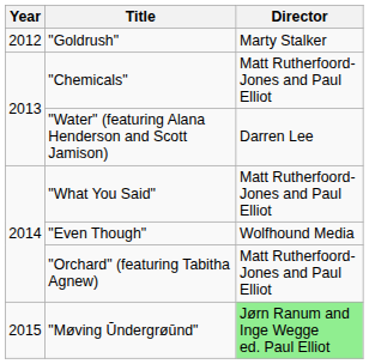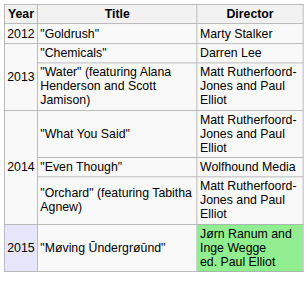 <table class="wikitable" border="1">
 <tr>
 <th>Year</th>
 <th width="200">Title</th>
 <th width="130">Director</th>
 </tr>
 <tr>
 <td>2012</td>
 <td>"Goldrush"</td>
 <td>Marty Stalker</td>
 </tr>
 <tr>
 <td rowspan="2">2013</td>
 <td>"Chemicals"</td>
-<td>Matt Rutherfoord-Jones and Paul Elliot</td>
+<td>Darren Lee</td>
 </tr>
 <tr>
 <td>"Water" (featuring Alana Henderson and Scott Jamison)</td>
-<td>Darren Lee</td>
+<td>Matt Rutherfoord-Jones and Paul Elliot</td>
 </tr>
 <tr>
 <td rowspan="3">2014</td>
 <td>"What You Said"</td>
 <td>Matt Rutherfoord-Jones and Paul Elliot</td>
 </tr>
 <tr>
 <td>"Even Though"</td>
 <td>Wolfhound Media</td>
 </tr>
 <tr>
 <td>"Orchard" (featuring Tabitha Agnew)</td>
 <td>Matt Rutherfoord-Jones and Paul Elliot</td>
 </tr>
 <tr>
-<td rowspan="1">2015</td>
+<td rowspan="1" style="background: lavender;">2015</td>
 <td>"Møving Ūndergrøūnd"</td>
 <td style="background: lightgreen;">Jørn Ranum and Inge Wegge<br>ed. Paul Elliot</td>
 </tr>
 </table>
